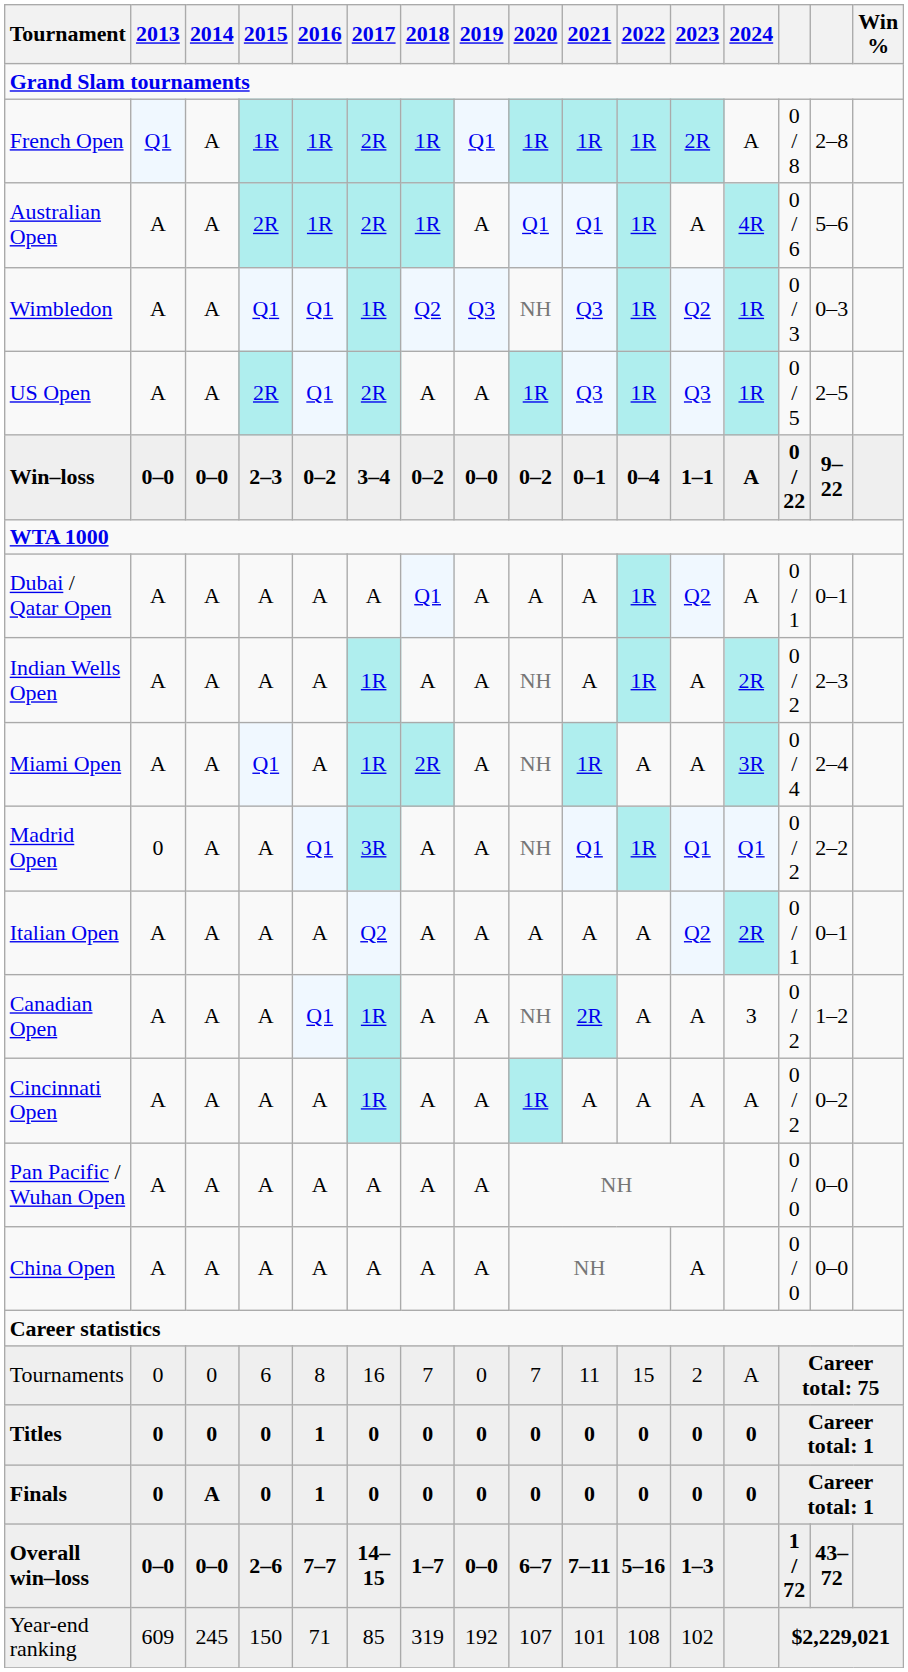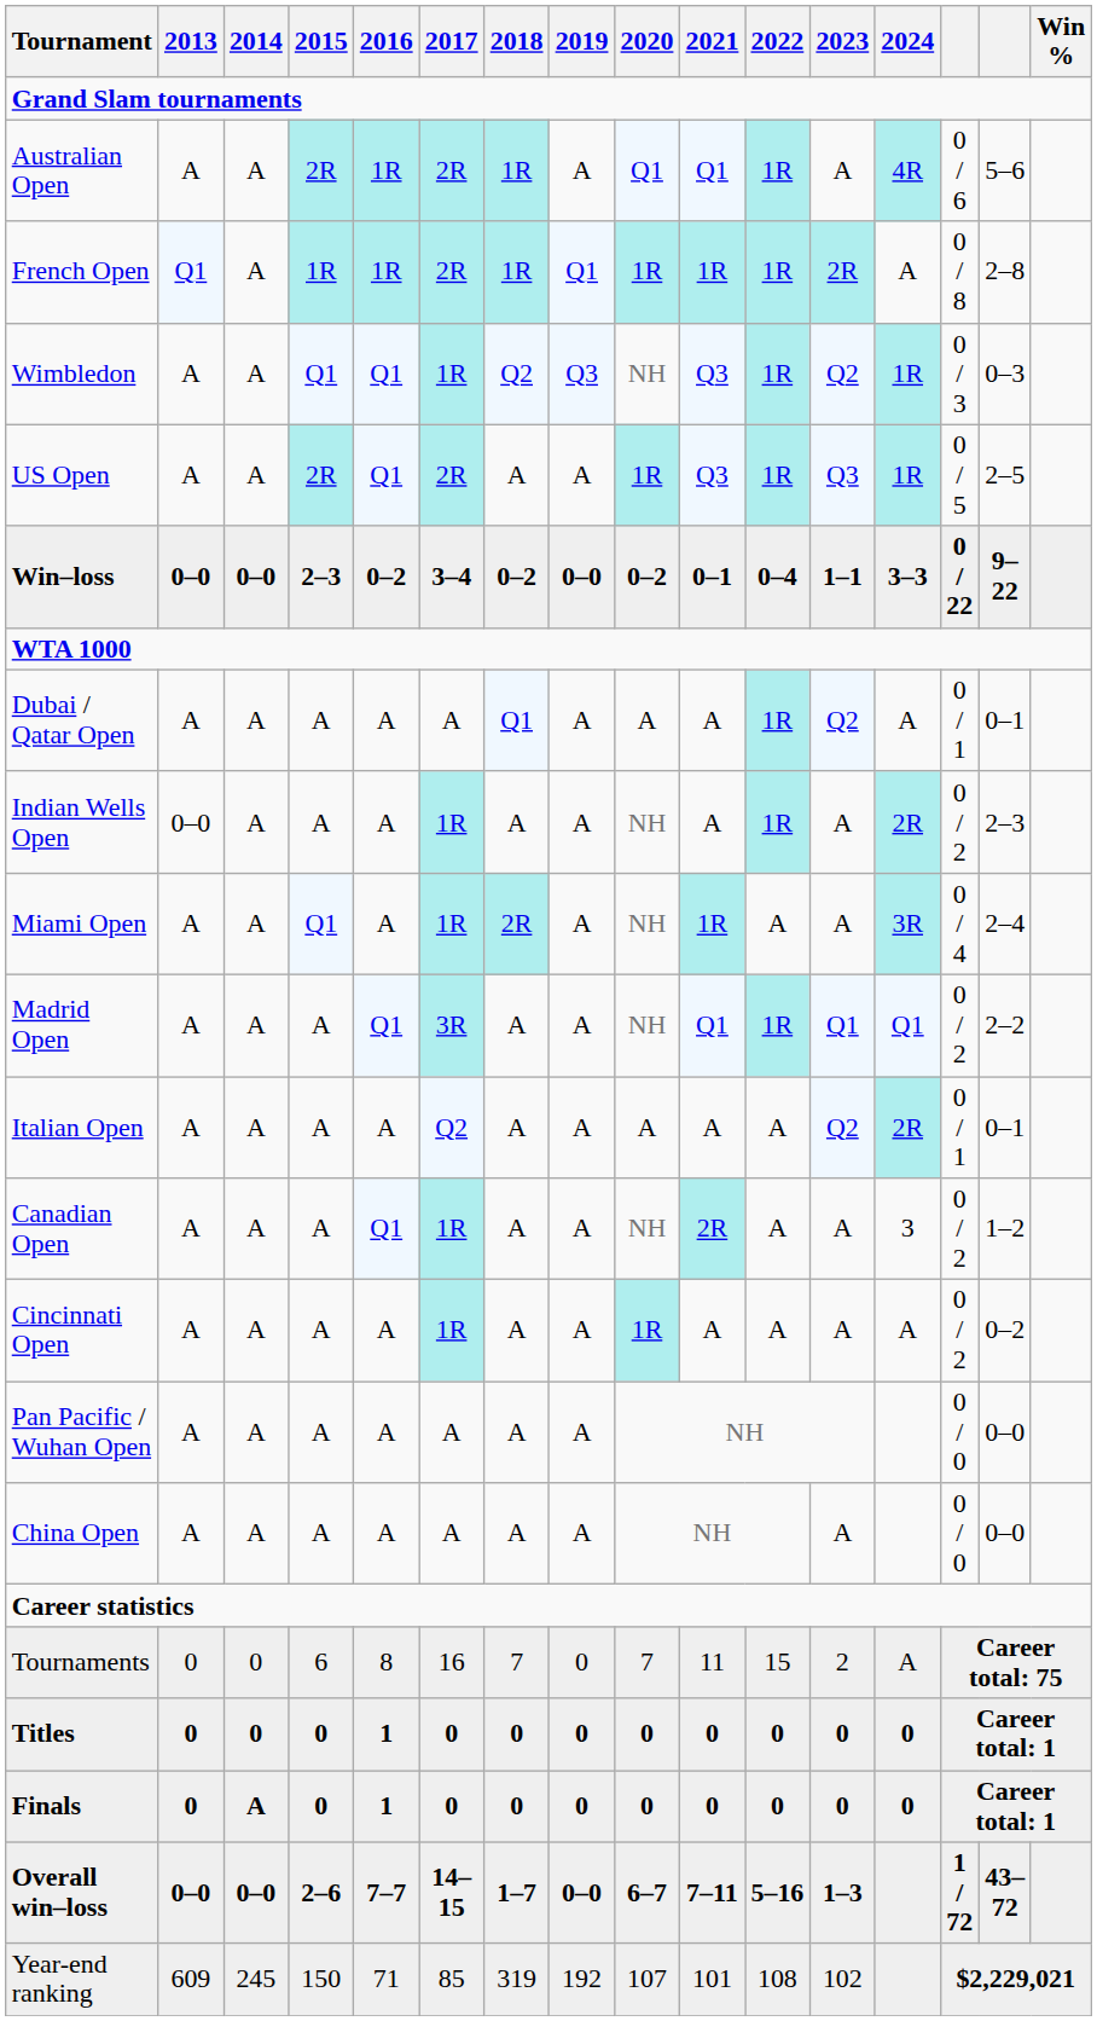 <table class="wikitable nowrap" style=text-align:center>
 <tr>
 <th>Tournament</th>
 <th><a href='#'>2013</a></th>
 <th><a href='#'>2014</a></th>
 <th><a href='#'>2015</a></th>
 <th><a href='#'>2016</a></th>
 <th><a href='#'>2017</a></th>
 <th><a href='#'>2018</a></th>
 <th><a href='#'>2019</a></th>
 <th><a href='#'>2020</a></th>
 <th><a href='#'>2021</a></th>
 <th><a href='#'>2022</a></th>
 <th><a href='#'>2023</a></th>
 <th><a href='#'>2024</a></th>
 <th></th>
 <th></th>
 <th>Win %</th>
 </tr>
 <tr>
 <td colspan="16" align="left"><strong><a href='#'>Grand Slam tournaments</a></strong></td>
 </tr>
 <tr>
+<td align=left><a href='#'>Australian Open</a></td>
+<td>A</td>
+<td>A</td>
+<td bgcolor=afeeee><a href='#'>2R</a></td>
+<td bgcolor=afeeee><a href='#'>1R</a></td>
+<td bgcolor=afeeee><a href='#'>2R</a></td>
+<td bgcolor=afeeee><a href='#'>1R</a></td>
+<td>A</td>
+<td bgcolor=f0f8ff><a href='#'>Q1</a></td>
+<td bgcolor=f0f8ff><a href='#'>Q1</a></td>
+<td bgcolor=afeeee><a href='#'>1R</a></td>
+<td>A</td>
+<td bgcolor=afeeee><a href='#'>4R</a></td>
+<td>0 / 6</td>
+<td>5–6</td>
+<td></td>
+</tr>
+<tr>
 <td align=left><a href='#'>French Open</a></td>
 <td bgcolor=f0f8ff><a href='#'>Q1</a></td>
 <td>A</td>
 <td bgcolor=afeeee><a href='#'>1R</a></td>
 <td bgcolor=afeeee><a href='#'>1R</a></td>
 <td bgcolor=afeeee><a href='#'>2R</a></td>
 <td bgcolor=afeeee><a href='#'>1R</a></td>
 <td bgcolor=f0f8ff><a href='#'>Q1</a></td>
 <td bgcolor=afeeee><a href='#'>1R</a></td>
 <td bgcolor=afeeee><a href='#'>1R</a></td>
 <td bgcolor=afeeee><a href='#'>1R</a></td>
 <td bgcolor=afeeee><a href='#'>2R</a></td>
 <td>A</td>
 <td>0 / 8</td>
 <td>2–8</td>
-<td></td>
-</tr>
-<tr>
-<td align=left><a href='#'>Australian Open</a></td>
-<td>A</td>
-<td>A</td>
-<td bgcolor=afeeee><a href='#'>2R</a></td>
-<td bgcolor=afeeee><a href='#'>1R</a></td>
-<td bgcolor=afeeee><a href='#'>2R</a></td>
-<td bgcolor=afeeee><a href='#'>1R</a></td>
-<td>A</td>
-<td bgcolor=f0f8ff><a href='#'>Q1</a></td>
-<td bgcolor=f0f8ff><a href='#'>Q1</a></td>
-<td bgcolor=afeeee><a href='#'>1R</a></td>
-<td>A</td>
-<td bgcolor=afeeee><a href='#'>4R</a></td>
-<td>0 / 6</td>
-<td>5–6</td>
 <td></td>
 </tr>
 <tr>
 <td align=left><a href='#'>Wimbledon</a></td>
 <td>A</td>
 <td>A</td>
 <td bgcolor=f0f8ff><a href='#'>Q1</a></td>
 <td bgcolor=f0f8ff><a href='#'>Q1</a></td>
 <td bgcolor=afeeee><a href='#'>1R</a></td>
 <td bgcolor=f0f8ff><a href='#'>Q2</a></td>
 <td bgcolor=f0f8ff><a href='#'>Q3</a></td>
 <td style=color:#767676>NH</td>
 <td bgcolor=f0f8ff><a href='#'>Q3</a></td>
 <td bgcolor=afeeee><a href='#'>1R</a></td>
 <td bgcolor=f0f8ff><a href='#'>Q2</a></td>
 <td bgcolor=afeeee><a href='#'>1R</a></td>
 <td>0 / 3</td>
 <td>0–3</td>
 <td></td>
 </tr>
 <tr>
 <td align=left><a href='#'>US Open</a></td>
 <td>A</td>
 <td>A</td>
 <td bgcolor=afeeee><a href='#'>2R</a></td>
 <td bgcolor=f0f8ff><a href='#'>Q1</a></td>
 <td bgcolor=afeeee><a href='#'>2R</a></td>
 <td>A</td>
 <td>A</td>
 <td bgcolor=afeeee><a href='#'>1R</a></td>
 <td bgcolor=f0f8ff><a href='#'>Q3</a></td>
 <td bgcolor=afeeee><a href='#'>1R</a></td>
 <td bgcolor=f0f8ff><a href='#'>Q3</a></td>
 <td bgcolor=afeeee><a href='#'>1R</a></td>
 <td>0 / 5</td>
 <td>2–5</td>
 <td></td>
 </tr>
 <tr style=background:#efefef;font-weight:bold>
 <td align=left>Win–loss</td>
 <td>0–0</td>
 <td>0–0</td>
 <td>2–3</td>
 <td>0–2</td>
 <td>3–4</td>
 <td>0–2</td>
 <td>0–0</td>
 <td>0–2</td>
 <td>0–1</td>
 <td>0–4</td>
 <td>1–1</td>
-<td>A</td>
+<td>3–3</td>
 <td>0 / 22</td>
 <td>9–22</td>
 <td></td>
 </tr>
 <tr>
 <td colspan="16" align="left"><strong><a href='#'>WTA 1000</a></strong></td>
 </tr>
 <tr>
 <td align=left><a href='#'>Dubai</a> / <a href='#'>Qatar Open</a></td>
 <td>A</td>
 <td>A</td>
 <td>A</td>
 <td>A</td>
 <td>A</td>
 <td bgcolor=f0f8ff><a href='#'>Q1</a></td>
 <td>A</td>
 <td>A</td>
 <td>A</td>
 <td bgcolor=afeeee><a href='#'>1R</a></td>
 <td bgcolor=f0f8ff><a href='#'>Q2</a></td>
 <td>A</td>
 <td>0 / 1</td>
 <td>0–1</td>
 <td></td>
 </tr>
 <tr>
 <td align=left><a href='#'>Indian Wells Open</a></td>
-<td>A</td>
+<td>0–0</td>
 <td>A</td>
 <td>A</td>
 <td>A</td>
 <td bgcolor=afeeee><a href='#'>1R</a></td>
 <td>A</td>
 <td>A</td>
 <td style=color:#767676>NH</td>
 <td>A</td>
 <td bgcolor=afeeee><a href='#'>1R</a></td>
 <td>A</td>
 <td bgcolor=afeeee><a href='#'>2R</a></td>
 <td>0 / 2</td>
 <td>2–3</td>
 <td></td>
 </tr>
 <tr>
 <td align=left><a href='#'>Miami Open</a></td>
 <td>A</td>
 <td>A</td>
 <td bgcolor=f0f8ff><a href='#'>Q1</a></td>
 <td>A</td>
 <td bgcolor=afeeee><a href='#'>1R</a></td>
 <td bgcolor=afeeee><a href='#'>2R</a></td>
 <td>A</td>
 <td style=color:#767676>NH</td>
 <td bgcolor=afeeee><a href='#'>1R</a></td>
 <td>A</td>
 <td>A</td>
 <td bgcolor=afeeee><a href='#'>3R</a></td>
 <td>0 / 4</td>
 <td>2–4</td>
 <td></td>
 </tr>
 <tr>
 <td align=left><a href='#'>Madrid Open</a></td>
-<td>0</td>
+<td>A</td>
 <td>A</td>
 <td>A</td>
 <td bgcolor=f0f8ff><a href='#'>Q1</a></td>
 <td bgcolor=afeeee><a href='#'>3R</a></td>
 <td>A</td>
 <td>A</td>
 <td style=color:#767676>NH</td>
 <td bgcolor=f0f8ff><a href='#'>Q1</a></td>
 <td bgcolor=afeeee><a href='#'>1R</a></td>
 <td bgcolor=f0f8ff><a href='#'>Q1</a></td>
 <td bgcolor=f0f8ff><a href='#'>Q1</a></td>
 <td>0 / 2</td>
 <td>2–2</td>
 <td></td>
 </tr>
 <tr>
 <td align=left><a href='#'>Italian Open</a></td>
 <td>A</td>
 <td>A</td>
 <td>A</td>
 <td>A</td>
 <td bgcolor=f0f8ff><a href='#'>Q2</a></td>
 <td>A</td>
 <td>A</td>
 <td>A</td>
 <td>A</td>
 <td>A</td>
 <td bgcolor=f0f8ff><a href='#'>Q2</a></td>
 <td bgcolor="afeeee"><a href='#'>2R</a></td>
 <td>0 / 1</td>
 <td>0–1</td>
 <td></td>
 </tr>
 <tr>
 <td align=left><a href='#'>Canadian Open</a></td>
 <td>A</td>
 <td>A</td>
 <td>A</td>
 <td bgcolor=f0f8ff><a href='#'>Q1</a></td>
 <td bgcolor=afeeee><a href='#'>1R</a></td>
 <td>A</td>
 <td>A</td>
 <td style=color:#767676>NH</td>
 <td bgcolor=afeeee><a href='#'>2R</a></td>
 <td>A</td>
 <td>A</td>
 <td>3</td>
 <td>0 / 2</td>
 <td>1–2</td>
 <td></td>
 </tr>
 <tr>
 <td align=left><a href='#'>Cincinnati Open</a></td>
 <td>A</td>
 <td>A</td>
 <td>A</td>
 <td>A</td>
 <td bgcolor=afeeee><a href='#'>1R</a></td>
 <td>A</td>
 <td>A</td>
 <td bgcolor=afeeee><a href='#'>1R</a></td>
 <td>A</td>
 <td>A</td>
 <td>A</td>
 <td>A</td>
 <td>0 / 2</td>
 <td>0–2</td>
 <td></td>
 </tr>
 <tr>
 <td align=left><a href='#'>Pan Pacific</a> / <a href='#'>Wuhan Open</a></td>
 <td>A</td>
 <td>A</td>
 <td>A</td>
 <td>A</td>
 <td>A</td>
 <td>A</td>
 <td>A</td>
 <td colspan="4" style="color:#767676">NH</td>
 <td></td>
 <td>0 / 0</td>
 <td>0–0</td>
 <td></td>
 </tr>
 <tr>
 <td align=left><a href='#'>China Open</a></td>
 <td>A</td>
 <td>A</td>
 <td>A</td>
 <td>A</td>
 <td>A</td>
 <td>A</td>
 <td>A</td>
 <td colspan="3" style="color:#767676">NH</td>
 <td>A</td>
 <td></td>
 <td>0 / 0</td>
 <td>0–0</td>
 <td></td>
 </tr>
 <tr>
 <td colspan="16" style="text-align:left"><strong>Career statistics</strong></td>
 </tr>
 <tr style=background:#efefef>
 <td align=left>Tournaments</td>
 <td>0</td>
 <td>0</td>
 <td>6</td>
 <td>8</td>
 <td>16</td>
 <td>7</td>
 <td>0</td>
 <td>7</td>
 <td>11</td>
 <td>15</td>
 <td>2</td>
 <td>A</td>
 <td colspan="3"><strong>Career total: 75</strong></td>
 </tr>
 <tr style=background:#efefef;font-weight:bold>
 <td align=left>Titles</td>
 <td>0</td>
 <td>0</td>
 <td>0</td>
 <td>1</td>
 <td>0</td>
 <td>0</td>
 <td>0</td>
 <td>0</td>
 <td>0</td>
 <td>0</td>
 <td>0</td>
 <td>0</td>
 <td colspan="3">Career total: 1</td>
 </tr>
 <tr style=background:#efefef;font-weight:bold>
 <td align=left>Finals</td>
 <td>0</td>
 <td>A</td>
 <td>0</td>
 <td>1</td>
 <td>0</td>
 <td>0</td>
 <td>0</td>
 <td>0</td>
 <td>0</td>
 <td>0</td>
 <td>0</td>
 <td>0</td>
 <td colspan="3">Career total: 1</td>
 </tr>
 <tr style=background:#efefef;font-weight:bold>
 <td align=left>Overall win–loss</td>
 <td>0–0</td>
 <td>0–0</td>
 <td>2–6</td>
 <td>7–7</td>
 <td>14–15</td>
 <td>1–7</td>
 <td>0–0</td>
 <td>6–7</td>
 <td>7–11</td>
 <td>5–16</td>
 <td>1–3</td>
 <td></td>
 <td>1 / 72</td>
 <td>43–72</td>
 <td></td>
 </tr>
 <tr style=background:#efefef>
 <td align=left>Year-end ranking</td>
 <td>609</td>
 <td>245</td>
 <td>150</td>
 <td>71</td>
 <td>85</td>
 <td>319</td>
 <td>192</td>
 <td>107</td>
 <td>101</td>
 <td>108</td>
 <td>102</td>
 <td></td>
 <td colspan="3"><strong>$2,229,021</strong></td>
 </tr>
 </table>
